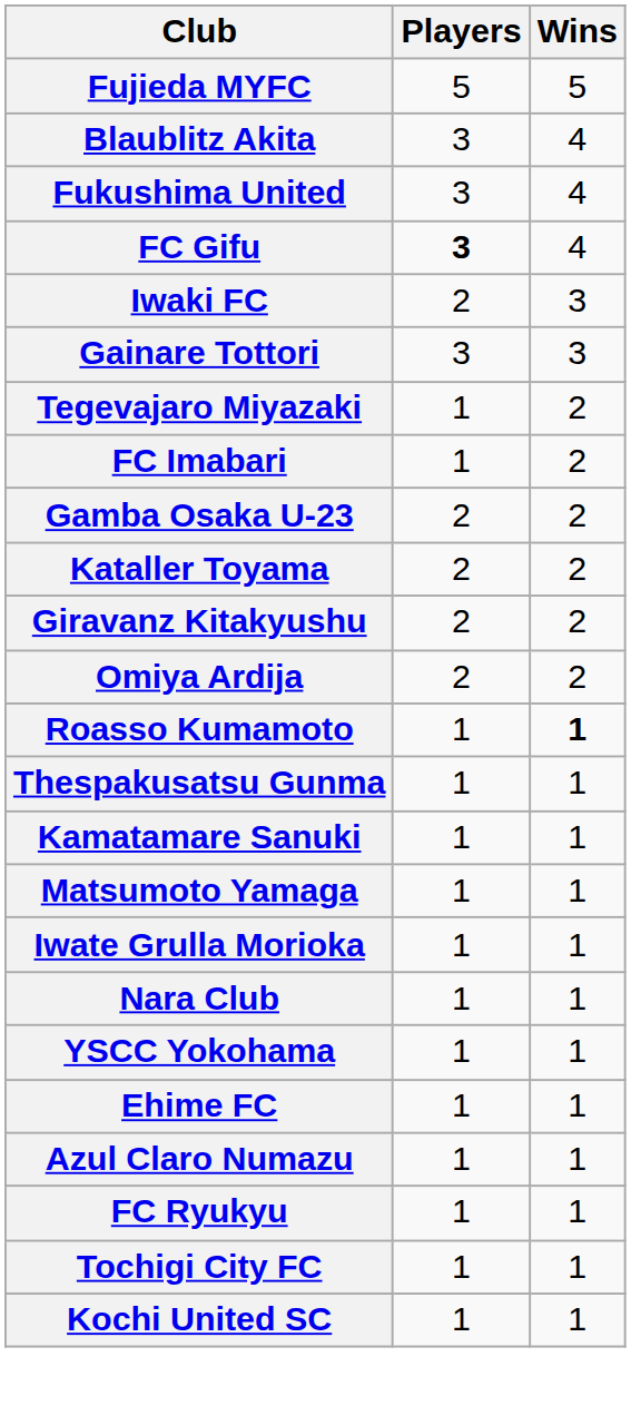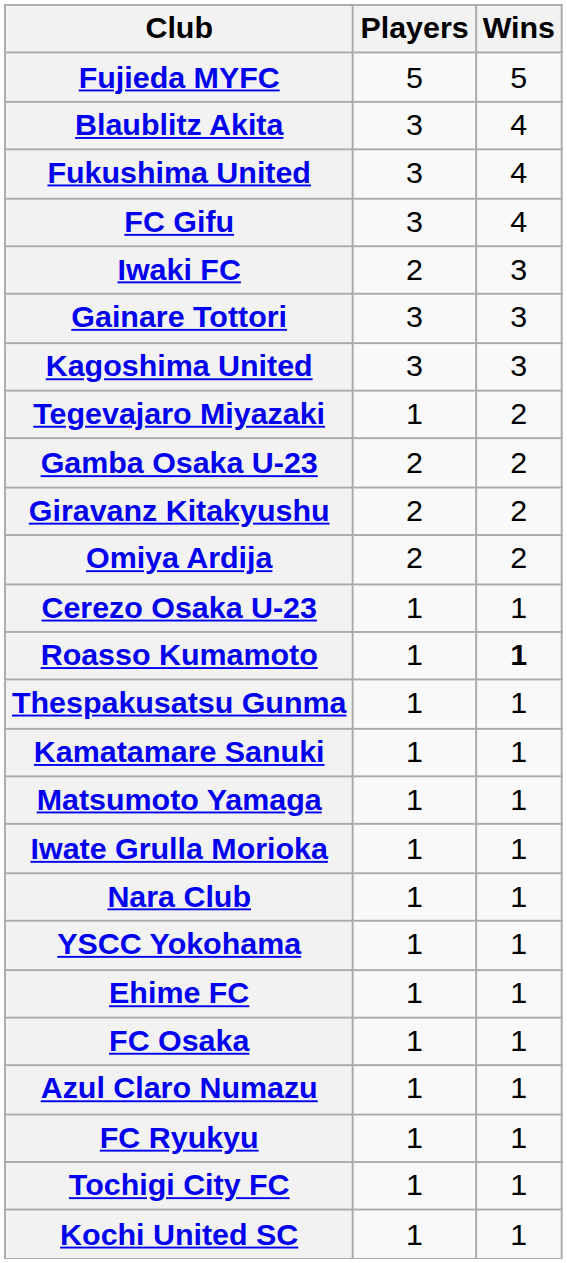 <table class="wikitable sortable plainrowheaders" style=text-align:center>
 <tr>
 <th scope=col>Club</th>
 <th scope=col>Players</th>
 <th scope=col>Wins</th>
 </tr>
 <tr>
 <th scope=row><a href='#'>Fujieda MYFC</a></th>
 <td>5</td>
 <td>5</td>
 </tr>
 <tr>
 <th scope=row><a href='#'>Blaublitz Akita</a></th>
 <td>3</td>
 <td>4</td>
 </tr>
 <tr>
 <th scope=row><a href='#'>Fukushima United</a></th>
 <td>3</td>
 <td>4</td>
 </tr>
 <tr>
 <th scope=row><a href='#'>FC Gifu</a></th>
-<td><strong>3</strong></td>
+<td>3</td>
 <td>4</td>
 </tr>
 <tr>
 <th scope=row><a href='#'>Iwaki FC</a></th>
 <td>2</td>
 <td>3</td>
 </tr>
 <tr>
 <th scope=row><a href='#'>Gainare Tottori</a></th>
 <td>3</td>
 <td>3</td>
 </tr>
 <tr>
+<th scope=row><a href='#'>Kagoshima United</a></th>
+<td>3</td>
+<td>3</td>
+</tr>
+<tr>
 <th scope=row><a href='#'>Tegevajaro Miyazaki</a></th>
 <td>1</td>
 <td>2</td>
 </tr>
 <tr>
-<th scope=row><a href='#'>FC Imabari</a></th>
-<td>1</td>
-<td>2</td>
-</tr>
-<tr>
 <th scope=row><a href='#'>Gamba Osaka U-23</a></th>
-<td>2</td>
-<td>2</td>
-</tr>
-<tr>
-<th scope=row><a href='#'>Kataller Toyama</a></th>
 <td>2</td>
 <td>2</td>
 </tr>
 <tr>
 <th scope=row><a href='#'>Giravanz Kitakyushu</a></th>
 <td>2</td>
 <td>2</td>
 </tr>
 <tr>
 <th scope=row><a href='#'>Omiya Ardija</a></th>
 <td>2</td>
 <td>2</td>
+</tr>
+<tr>
+<th scope=row><a href='#'>Cerezo Osaka U-23</a></th>
+<td>1</td>
+<td>1</td>
 </tr>
 <tr>
 <th scope=row><a href='#'>Roasso Kumamoto</a></th>
 <td>1</td>
 <td><strong>1</strong></td>
 </tr>
 <tr>
 <th scope=row><a href='#'>Thespakusatsu Gunma</a></th>
 <td>1</td>
 <td>1</td>
 </tr>
 <tr>
 <th scope=row><a href='#'>Kamatamare Sanuki</a></th>
 <td>1</td>
 <td>1</td>
 </tr>
 <tr>
 <th scope=row><a href='#'>Matsumoto Yamaga</a></th>
 <td>1</td>
 <td>1</td>
 </tr>
 <tr>
 <th scope=row><a href='#'>Iwate Grulla Morioka</a></th>
 <td>1</td>
 <td>1</td>
 </tr>
 <tr>
 <th scope=row><a href='#'>Nara Club</a></th>
 <td>1</td>
 <td>1</td>
 </tr>
 <tr>
 <th scope=row><a href='#'>YSCC Yokohama</a></th>
 <td>1</td>
 <td>1</td>
 </tr>
 <tr>
 <th scope=row><a href='#'>Ehime FC</a></th>
 <td>1</td>
 <td>1</td>
 </tr>
 <tr>
+<th scope=row><a href='#'>FC Osaka</a></th>
+<td>1</td>
+<td>1</td>
+</tr>
+<tr>
 <th scope=row><a href='#'>Azul Claro Numazu</a></th>
 <td>1</td>
 <td>1</td>
 </tr>
 <tr>
 <th scope=row><a href='#'>FC Ryukyu</a></th>
 <td>1</td>
 <td>1</td>
 </tr>
 <tr>
 <th scope=row><a href='#'>Tochigi City FC</a></th>
 <td>1</td>
 <td>1</td>
 </tr>
 <tr>
 <th scope=row><a href='#'>Kochi United SC</a></th>
 <td>1</td>
 <td>1</td>
 </tr>
 </table>
